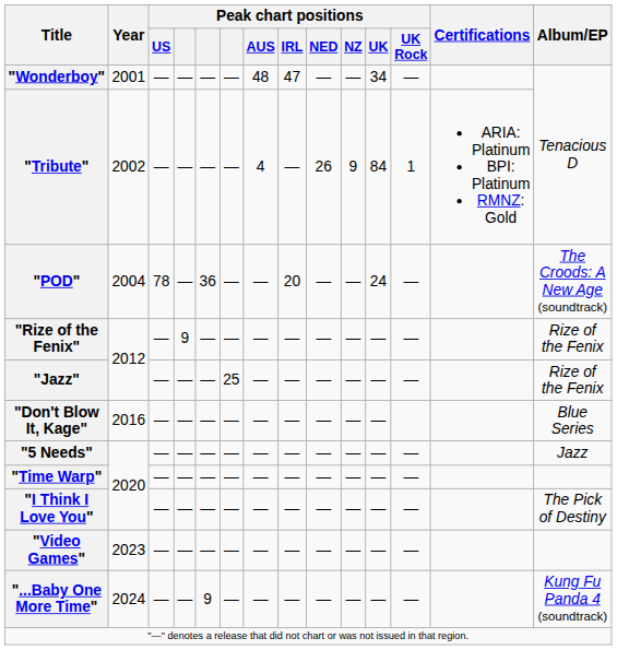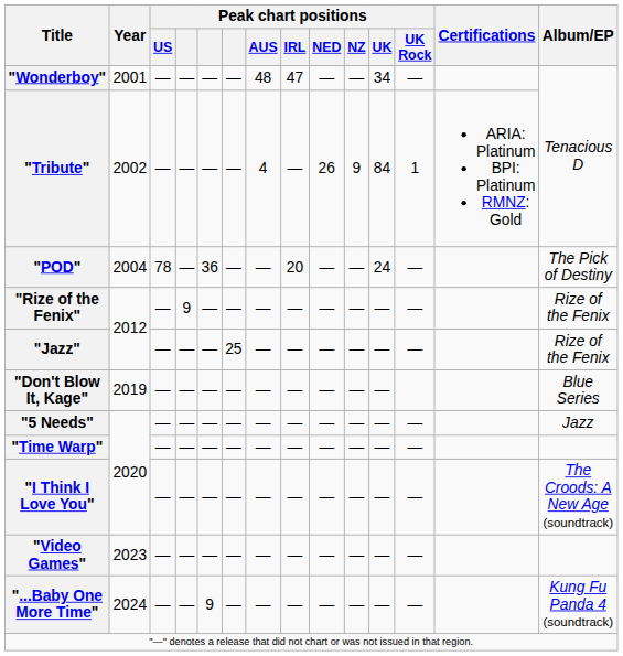 <table class="wikitable plainrowheaders" style="text-align:center;">
 <tr>
 <th scope="col" rowspan="2" style="width:16em;">Title</th>
 <th scope="col" rowspan="2" style="width:3em;">Year</th>
 <th scope="col" colspan="10">Peak chart positions</th>
 <th scope="col" rowspan="2" style="width:12em;"><a href='#'>Certifications</a></th>
 <th scope="col" rowspan="2" style="width:12em;">Album/EP</th>
 </tr>
 <tr>
 <th scope="col" style="width:3em;font-size:90%;"><a href='#'>US</a><br></th>
 <th scope="col" style="width:3em;font-size:90%;"><br></th>
 <th scope="col" style="width:3em;font-size:90%;"><br></th>
 <th scope="col" style="width:3em;font-size:90%;"><br></th>
 <th scope="col" style="width:3em;font-size:90%;"><a href='#'>AUS</a><br></th>
 <th scope="col" style="width:3em;font-size:90%;"><a href='#'>IRL</a><br></th>
 <th scope="col" style="width:3em;font-size:90%;"><a href='#'>NED</a><br></th>
 <th scope="col" style="width:3em;font-size:90%;"><a href='#'>NZ</a><br></th>
 <th scope="col" style="width:3em;font-size:90%;"><a href='#'>UK</a><br></th>
 <th scope="col" style="width:3em;font-size:90%;"><a href='#'>UK<br>Rock</a><br></th>
 </tr>
 <tr>
 <th scope="row">"<a href='#'>Wonderboy</a>"</th>
 <td>2001</td>
 <td>—</td>
 <td>—</td>
 <td>—</td>
 <td>—</td>
 <td>48</td>
 <td>47</td>
 <td>—</td>
 <td>—</td>
 <td>34</td>
 <td>—</td>
 <td></td>
 <td rowspan="2"><em>Tenacious D</em></td>
 </tr>
 <tr>
 <th scope="row">"<a href='#'>Tribute</a>"</th>
 <td>2002</td>
 <td>—</td>
 <td>—</td>
 <td>—</td>
 <td>—</td>
 <td>4</td>
 <td>—</td>
 <td>26</td>
 <td>9</td>
 <td>84</td>
 <td>1</td>
 <td><br><ul><li>ARIA: Platinum</li><li>BPI: Platinum</li><li><a href='#'>RMNZ</a>: Gold</li></ul></td>
 </tr>
 <tr>
 <th scope="row">"<a href='#'>POD</a>"</th>
 <td>2004</td>
 <td>78</td>
 <td>—</td>
 <td>36</td>
 <td>—</td>
 <td>—</td>
 <td>20</td>
 <td>—</td>
 <td>—</td>
 <td>24</td>
 <td>—</td>
 <td></td>
-<td><em><a href='#'>The Croods: A New Age</a></em> <small>(soundtrack)</small></td>
+<td><em>The Pick of Destiny</em></td>
 </tr>
 <tr>
 <th scope="row">"Rize of the Fenix"</th>
 <td rowspan="2">2012</td>
 <td>—</td>
 <td>9</td>
 <td>—</td>
 <td>—</td>
 <td>—</td>
 <td>—</td>
 <td>—</td>
 <td>—</td>
 <td>—</td>
 <td>—</td>
 <td></td>
 <td><em>Rize of the Fenix</em></td>
 </tr>
 <tr>
 <th scope="row">"Jazz"</th>
 <td>—</td>
 <td>—</td>
 <td>—</td>
 <td>25</td>
 <td>—</td>
 <td>—</td>
 <td>—</td>
 <td>—</td>
 <td>—</td>
 <td>—</td>
 <td></td>
 <td><em>Rize of the Fenix</em></td>
 </tr>
 <tr>
 <th scope="row">"Don't Blow It, Kage"</th>
-<td>2016</td>
+<td>2019</td>
 <td>—</td>
 <td>—</td>
 <td>—</td>
 <td>—</td>
 <td>—</td>
 <td>—</td>
 <td>—</td>
 <td>—</td>
 <td>—</td>
 <td></td>
 <td></td>
 <td><em>Blue Series</em></td>
 </tr>
 <tr>
 <th scope="row">"5 Needs"</th>
 <td rowspan="3">2020</td>
 <td>—</td>
 <td>—</td>
 <td>—</td>
 <td>—</td>
 <td>—</td>
 <td>—</td>
 <td>—</td>
 <td>—</td>
 <td>—</td>
 <td>—</td>
 <td></td>
 <td><em>Jazz</em></td>
 </tr>
 <tr>
 <th scope="row">"<a href='#'>Time Warp</a>"</th>
 <td>—</td>
 <td>—</td>
 <td>—</td>
 <td>—</td>
 <td>—</td>
 <td>—</td>
 <td>—</td>
 <td>—</td>
 <td>—</td>
 <td>—</td>
 <td></td>
 <td></td>
 </tr>
 <tr>
 <th scope="row">"<a href='#'>I Think I Love You</a>"</th>
 <td>—</td>
 <td>—</td>
 <td>—</td>
 <td>—</td>
 <td>—</td>
 <td>—</td>
 <td>—</td>
 <td>—</td>
 <td>—</td>
 <td>—</td>
 <td></td>
-<td><em>The Pick of Destiny</em></td>
+<td><em><a href='#'>The Croods: A New Age</a></em> <small>(soundtrack)</small></td>
 </tr>
 <tr>
 <th scope="row">"<a href='#'>Video Games</a>"</th>
 <td>2023</td>
 <td>—</td>
 <td>—</td>
 <td>—</td>
 <td>—</td>
 <td>—</td>
 <td>—</td>
 <td>—</td>
 <td>—</td>
 <td>—</td>
 <td>—</td>
 <td></td>
 <td></td>
 </tr>
 <tr>
 <th scope="row">"<a href='#'>...Baby One More Time</a>"</th>
 <td>2024</td>
 <td>—</td>
 <td>—</td>
 <td>9</td>
 <td>—</td>
 <td>—</td>
 <td>—</td>
 <td>—</td>
 <td>—</td>
 <td>—</td>
 <td>—</td>
 <td></td>
 <td><em><a href='#'>Kung Fu Panda 4</a></em> <small>(soundtrack)</small></td>
 </tr>
 <tr>
 <td align="center" colspan="15" style="font-size: 8pt">"—" denotes a release that did not chart or was not issued in that region.</td>
 </tr>
 </table>
